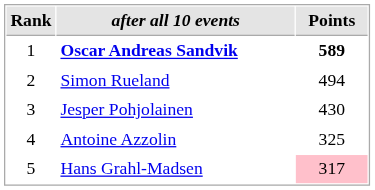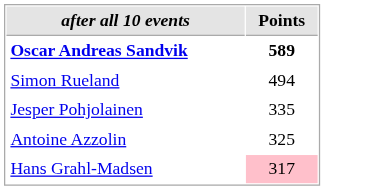 <table cellspacing="1" cellpadding="3" style="border:1px solid #aaa; font-size:86%;">
 <tr style="background:#e4e4e4;">
-<th style="border-bottom:1px solid #AAAAAA; width: 10px;">Rank</th>
 <th style="border-bottom:1px solid #AAAAAA; width: 180px;"><em>after all 10 events</em></th>
 <th style="border-bottom:1px solid #AAAAAA; width: 50px;">Points</th>
 </tr>
 <tr>
-<td align=center>1</td>
 <td> <strong><a href='#'>Oscar Andreas Sandvik</a></strong></td>
 <td align=center><strong>589</strong></td>
 </tr>
 <tr>
-<td align=center>2</td>
 <td> <a href='#'>Simon Rueland</a></td>
 <td align=center>494</td>
 </tr>
 <tr>
-<td align=center>3</td>
 <td> <a href='#'>Jesper Pohjolainen</a></td>
-<td align=center>430</td>
+<td align=center>335</td>
 </tr>
 <tr>
-<td align=center>4</td>
 <td> <a href='#'>Antoine Azzolin</a></td>
 <td align=center>325</td>
 </tr>
 <tr>
-<td align=center>5</td>
 <td> <a href='#'>Hans Grahl-Madsen</a></td>
 <td align=center style="background: pink;">317</td>
 </tr>
 </table>
